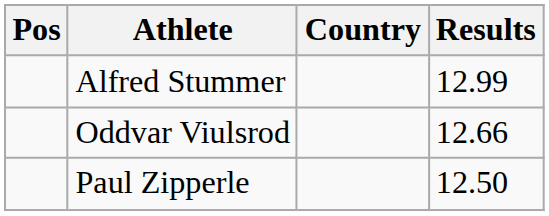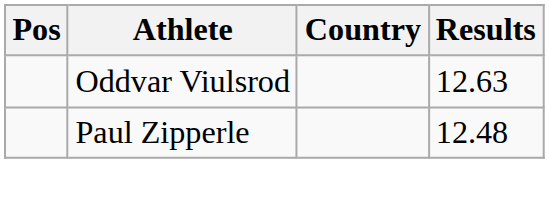 <table class="wikitable">
 <tr>
 <th>Pos</th>
 <th>Athlete</th>
 <th>Country</th>
 <th>Results</th>
 </tr>
 <tr>
 <td align="center"></td>
-<td>Alfred Stummer</td>
-<td></td>
-<td>12.99</td>
-</tr>
-<tr>
-<td align="center"></td>
 <td>Oddvar Viulsrod</td>
 <td></td>
-<td>12.66</td>
+<td>12.63</td>
 </tr>
 <tr>
 <td align="center"></td>
 <td>Paul Zipperle</td>
 <td></td>
-<td>12.50</td>
+<td>12.48</td>
 </tr>
 </table>
